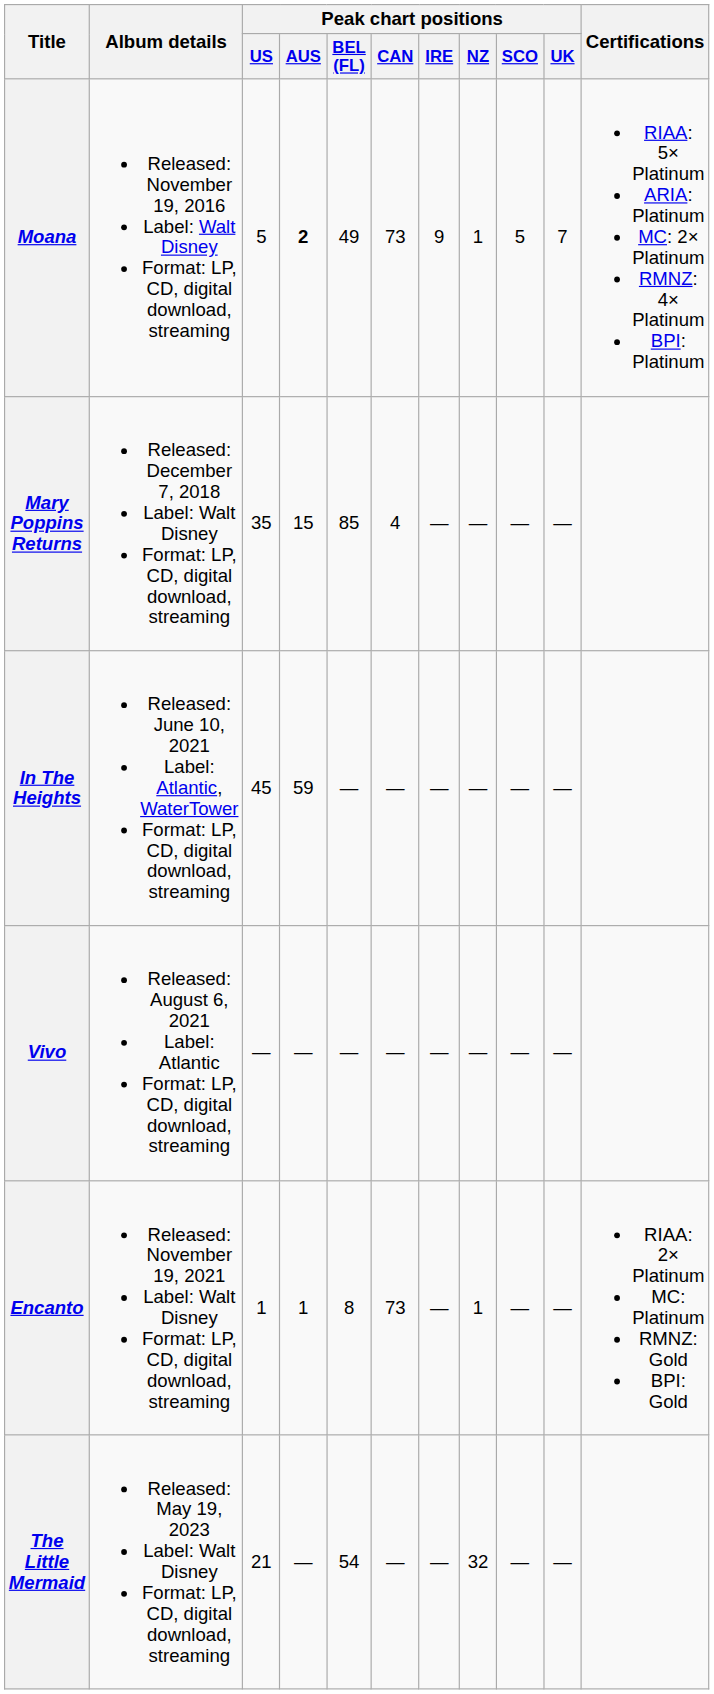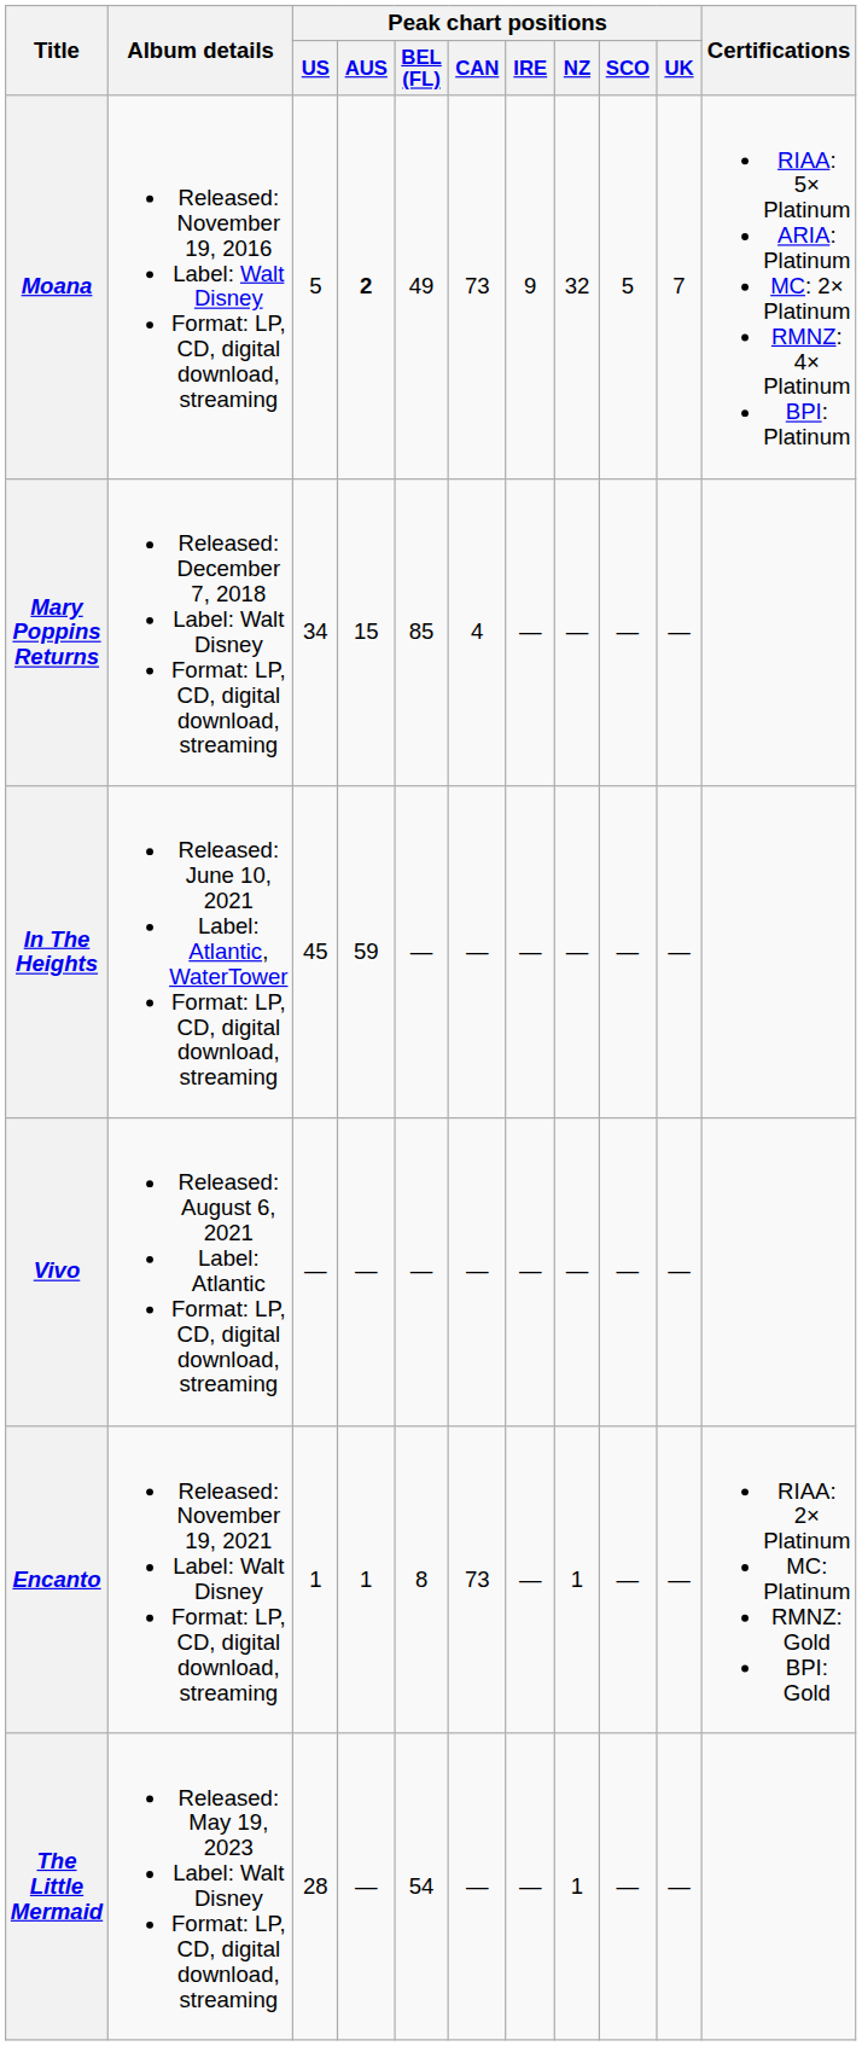 <table class="wikitable plainrowheaders" style="text-align:center;">
 <tr>
 <th rowspan="2">Title</th>
 <th rowspan="2">Album details</th>
 <th scope="col" colspan="8">Peak chart positions</th>
 <th rowspan="2">Certifications</th>
 </tr>
 <tr>
 <th style="width:3em;font-size:90%"><a href='#'>US</a><br></th>
 <th style="width:3em;font-size:90%"><a href='#'>AUS</a><br></th>
 <th style="width:3em;font-size:90%"><a href='#'>BEL<br>(FL)</a><br></th>
 <th style="width:3em;font-size:90%"><a href='#'>CAN</a><br></th>
 <th style="width:3em;font-size:90%"><a href='#'>IRE</a><br></th>
 <th style="width:3em;font-size:90%"><a href='#'>NZ</a><br></th>
 <th style="width:3em;font-size:90%"><a href='#'>SCO</a><br></th>
 <th style="width:3em;font-size:90%"><a href='#'>UK</a><br></th>
 </tr>
 <tr>
 <th scope="row"><em><a href='#'>Moana</a></em></th>
 <td><br><ul><li>Released: November 19, 2016</li><li>Label: <a href='#'>Walt Disney</a></li><li>Format: LP, CD, digital download, streaming</li></ul></td>
 <td>5</td>
 <td><strong>2</strong></td>
 <td>49</td>
 <td>73</td>
 <td>9</td>
-<td>1</td>
+<td>32</td>
 <td>5</td>
 <td>7</td>
 <td><br><ul><li><a href='#'>RIAA</a>: 5× Platinum</li><li><a href='#'>ARIA</a>: Platinum</li><li><a href='#'>MC</a>: 2× Platinum</li><li><a href='#'>RMNZ</a>: 4× Platinum</li><li><a href='#'>BPI</a>: Platinum</li></ul></td>
 </tr>
 <tr>
 <th scope="row"><em><a href='#'>Mary Poppins Returns</a></em></th>
 <td><br><ul><li>Released: December 7, 2018</li><li>Label: Walt Disney</li><li>Format: LP, CD, digital download, streaming</li></ul></td>
-<td>35</td>
+<td>34</td>
 <td>15</td>
 <td>85</td>
 <td>4</td>
 <td>—</td>
 <td>—</td>
 <td>—</td>
 <td>—</td>
 <td></td>
 </tr>
 <tr>
 <th scope="row"><em><a href='#'>In The Heights</a></em></th>
 <td><br><ul><li>Released: June 10, 2021</li><li>Label: <a href='#'>Atlantic</a>, <a href='#'>WaterTower</a></li><li>Format: LP, CD, digital download, streaming</li></ul></td>
 <td>45</td>
 <td>59</td>
 <td>—</td>
 <td>—</td>
 <td>—</td>
 <td>—</td>
 <td>—</td>
 <td>—</td>
 <td></td>
 </tr>
 <tr>
 <th scope="row"><em><a href='#'>Vivo</a></em></th>
 <td><br><ul><li>Released: August 6, 2021</li><li>Label: Atlantic</li><li>Format: LP, CD, digital download, streaming</li></ul></td>
 <td>—</td>
 <td>—</td>
 <td>—</td>
 <td>—</td>
 <td>—</td>
 <td>—</td>
 <td>—</td>
 <td>—</td>
 <td></td>
 </tr>
 <tr>
 <th scope="row"><em><a href='#'>Encanto</a></em></th>
 <td><br><ul><li>Released: November 19, 2021</li><li>Label: Walt Disney</li><li>Format: LP, CD, digital download, streaming</li></ul></td>
 <td>1</td>
 <td>1</td>
 <td>8</td>
 <td>73</td>
 <td>—</td>
 <td>1</td>
 <td>—</td>
 <td>—</td>
 <td><br><ul><li>RIAA: 2× Platinum</li><li>MC: Platinum</li><li>RMNZ: Gold</li><li>BPI: Gold</li></ul></td>
 </tr>
 <tr>
 <th scope="row"><em><a href='#'>The Little Mermaid</a></em></th>
 <td><br><ul><li>Released: May 19, 2023</li><li>Label: Walt Disney</li><li>Format: LP, CD, digital download, streaming</li></ul></td>
-<td>21</td>
+<td>28</td>
 <td>—</td>
 <td>54</td>
 <td>—</td>
 <td>—</td>
-<td>32</td>
+<td>1</td>
 <td>—</td>
 <td>—</td>
 <td></td>
 </tr>
 </table>
